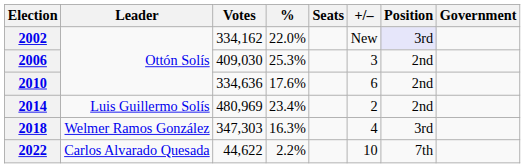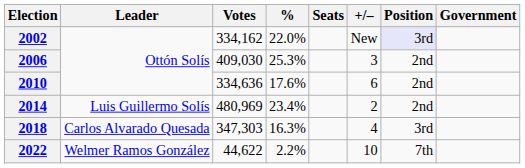 <table class=wikitable style="text-align: right;">
 <tr>
 <th>Election</th>
 <th>Leader</th>
 <th>Votes</th>
 <th>%</th>
 <th>Seats</th>
 <th>+/–</th>
 <th>Position</th>
 <th>Government</th>
 </tr>
 <tr>
 <th><a href='#'>2002</a></th>
 <td rowspan="3"><a href='#'>Ottón Solís</a></td>
 <td>334,162</td>
 <td>22.0%</td>
 <td></td>
 <td>New</td>
 <td style="background: lavender;">3rd</td>
 <td></td>
 </tr>
 <tr>
 <th><a href='#'>2006</a></th>
 <td>409,030</td>
 <td>25.3%</td>
 <td></td>
 <td> 3</td>
 <td> 2nd</td>
 <td></td>
 </tr>
 <tr>
 <th><a href='#'>2010</a></th>
 <td>334,636</td>
 <td>17.6%</td>
 <td></td>
 <td> 6</td>
 <td> 2nd</td>
 <td></td>
 </tr>
 <tr>
 <th><a href='#'>2014</a></th>
 <td><a href='#'>Luis Guillermo Solís</a></td>
 <td>480,969</td>
 <td>23.4%</td>
 <td></td>
 <td> 2</td>
 <td> 2nd</td>
 <td></td>
 </tr>
 <tr>
 <th><a href='#'>2018</a></th>
-<td><a href='#'>Welmer Ramos González</a></td>
+<td><a href='#'>Carlos Alvarado Quesada</a></td>
 <td>347,303</td>
 <td>16.3%</td>
 <td></td>
 <td> 4</td>
 <td> 3rd</td>
 <td></td>
 </tr>
 <tr>
 <th><a href='#'>2022</a></th>
-<td><a href='#'>Carlos Alvarado Quesada</a></td>
+<td><a href='#'>Welmer Ramos González</a></td>
 <td>44,622</td>
 <td>2.2%</td>
 <td></td>
 <td> 10</td>
 <td> 7th</td>
 <td></td>
 </tr>
 </table>
